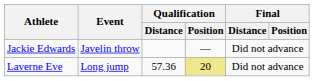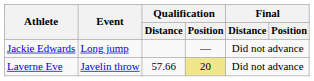 <table class=wikitable style="font-size:90%">
 <tr>
 <th rowspan="2">Athlete</th>
 <th rowspan="2">Event</th>
 <th colspan="2">Qualification</th>
 <th colspan="2">Final</th>
 </tr>
 <tr style="font-size:95%">
 <th>Distance</th>
 <th>Position</th>
 <th>Distance</th>
 <th>Position</th>
 </tr>
 <tr align=center>
 <td align=left><a href='#'>Jackie Edwards</a></td>
-<td align=left><a href='#'>Javelin throw</a></td>
+<td align=left><a href='#'>Long jump</a></td>
 <td></td>
 <td>—</td>
 <td colspan=2>Did not advance</td>
 </tr>
 <tr align=center>
 <td align=left><a href='#'>Laverne Eve</a></td>
-<td align=left><a href='#'>Long jump</a></td>
-<td>57.36</td>
+<td align=left><a href='#'>Javelin throw</a></td>
+<td>57.66</td>
 <td style="background: khaki;">20</td>
 <td colspan=2>Did not advance</td>
 </tr>
 </table>
